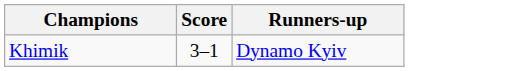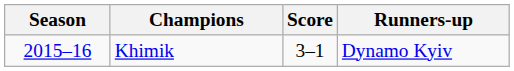 <table class="wikitable">
 <tr>
+<th style="width:80px">Season</th>
 <th style="width:135px">Champions</th>
 <th>Score</th>
 <th style="width:135px">Runners-up</th>
 </tr>
 <tr>
+<td style="text-align:center;"><a href='#'>2015–16</a></td>
 <td><a href='#'>Khimik</a></td>
 <td style="text-align:center;">3–1</td>
 <td><a href='#'>Dynamo Kyiv</a></td>
 </tr>
 </table>
